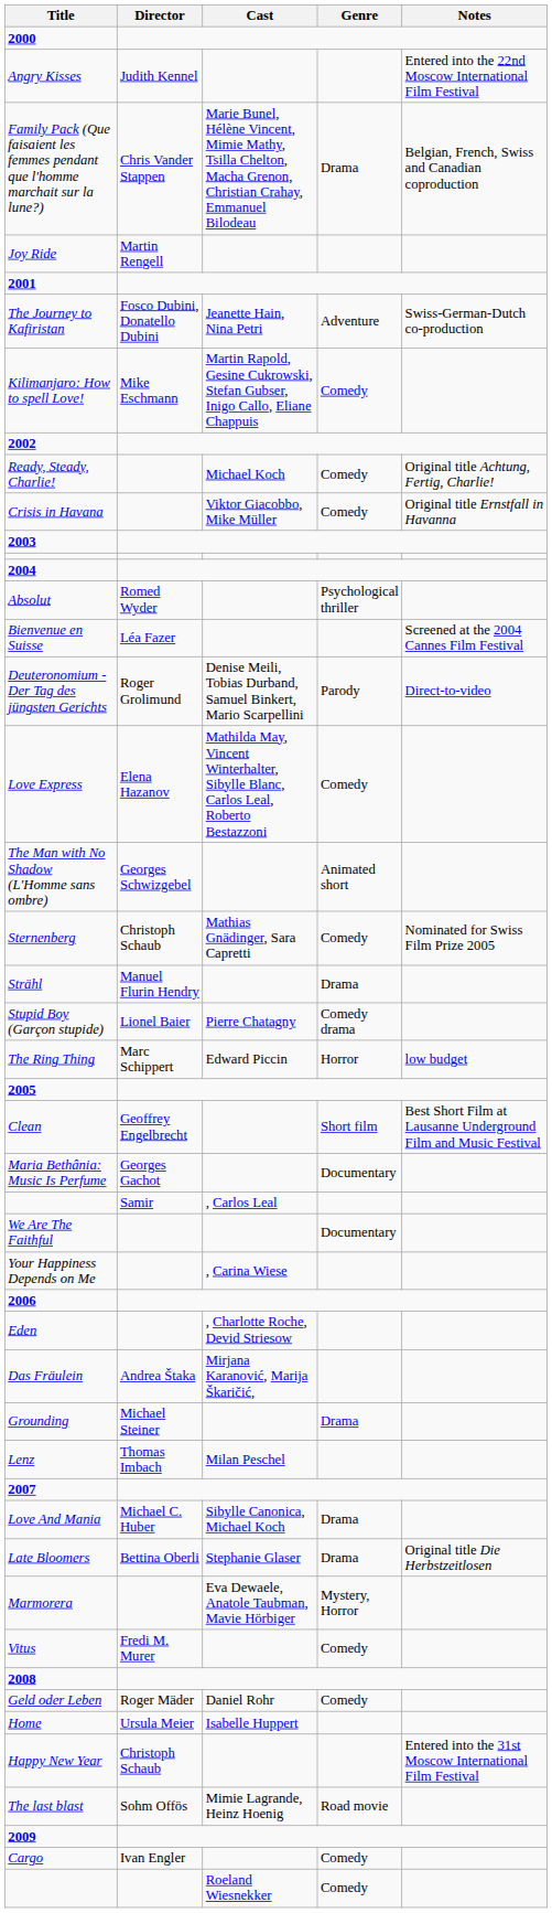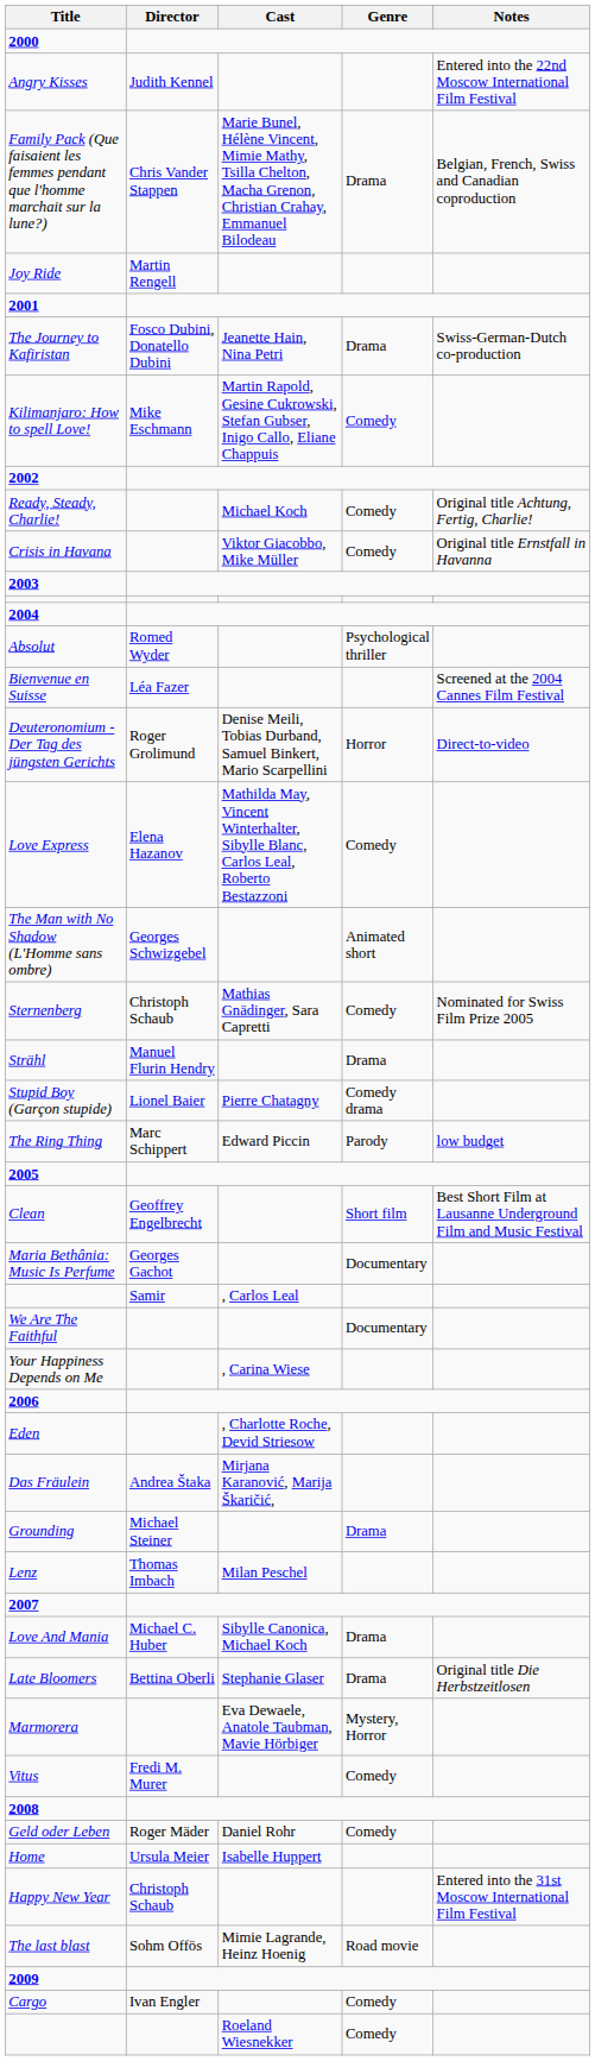 <table class="wikitable" style="width:100%;">
 <tr>
 <th style="width:21%;">Title</th>
 <th style="width:16%;">Director</th>
 <th style="width:22%;">Cast</th>
 <th style="width:13%;">Genre</th>
 <th style="width:28%;">Notes</th>
 </tr>
 <tr>
 <td><strong><a href='#'>2000</a></strong></td>
 </tr>
 <tr>
 <td><em><a href='#'>Angry Kisses</a></em></td>
 <td><a href='#'>Judith Kennel</a></td>
 <td></td>
 <td></td>
 <td>Entered into the <a href='#'>22nd Moscow International Film Festival</a></td>
 </tr>
 <tr>
 <td><em><a href='#'>Family Pack</a> (Que faisaient les femmes pendant que l'homme marchait sur la lune?)</em></td>
 <td><a href='#'>Chris Vander Stappen</a></td>
 <td><a href='#'>Marie Bunel</a>, <a href='#'>Hélène Vincent</a>, <a href='#'>Mimie Mathy</a>, <a href='#'>Tsilla Chelton</a>, <a href='#'>Macha Grenon</a>, <a href='#'>Christian Crahay</a>, <a href='#'>Emmanuel Bilodeau</a></td>
 <td>Drama</td>
 <td>Belgian, French, Swiss and Canadian coproduction</td>
 </tr>
 <tr>
 <td><em><a href='#'>Joy Ride</a></em></td>
 <td><a href='#'>Martin Rengell</a></td>
 <td></td>
 <td></td>
 <td></td>
 </tr>
 <tr>
 <td><strong><a href='#'>2001</a></strong></td>
 </tr>
 <tr>
 <td><em><a href='#'>The Journey to Kafiristan</a></em></td>
 <td><a href='#'>Fosco Dubini</a>, <a href='#'>Donatello Dubini</a></td>
 <td><a href='#'>Jeanette Hain</a>, <a href='#'>Nina Petri</a></td>
-<td>Adventure</td>
+<td>Drama</td>
 <td>Swiss-German-Dutch co-production</td>
 </tr>
 <tr>
 <td><em><a href='#'>Kilimanjaro: How to spell Love!</a></em></td>
 <td><a href='#'>Mike Eschmann</a></td>
 <td><a href='#'>Martin Rapold</a>, <a href='#'>Gesine Cukrowski</a>, <a href='#'>Stefan Gubser</a>, <a href='#'>Inigo Callo</a>, <a href='#'>Eliane Chappuis</a></td>
 <td><a href='#'>Comedy</a></td>
 <td></td>
 </tr>
 <tr>
 <td><strong><a href='#'>2002</a></strong></td>
 </tr>
 <tr>
 <td><em><a href='#'>Ready, Steady, Charlie!</a></em></td>
 <td></td>
 <td><a href='#'>Michael Koch</a></td>
 <td>Comedy</td>
 <td>Original title <em>Achtung, Fertig, Charlie!</em></td>
 </tr>
 <tr>
 <td><em><a href='#'>Crisis in Havana</a></em></td>
 <td></td>
 <td><a href='#'>Viktor Giacobbo</a>, <a href='#'>Mike Müller</a></td>
 <td>Comedy</td>
 <td>Original title <em>Ernstfall in Havanna</em></td>
 </tr>
 <tr>
 <td><strong><a href='#'>2003</a></strong></td>
 </tr>
 <tr>
 <td></td>
 <td></td>
 <td></td>
 <td></td>
 <td></td>
 </tr>
 <tr>
 <td><strong><a href='#'>2004</a></strong></td>
 </tr>
 <tr>
 <td><em><a href='#'>Absolut</a></em></td>
 <td><a href='#'>Romed Wyder</a></td>
 <td></td>
 <td>Psychological thriller</td>
 <td></td>
 </tr>
 <tr>
 <td><em><a href='#'>Bienvenue en Suisse</a></em></td>
 <td><a href='#'>Léa Fazer</a></td>
 <td></td>
 <td></td>
 <td>Screened at the <a href='#'>2004 Cannes Film Festival</a></td>
 </tr>
 <tr>
 <td><em><a href='#'>Deuteronomium - Der Tag des jüngsten Gerichts</a></em></td>
 <td>Roger Grolimund</td>
 <td>Denise Meili, Tobias Durband, Samuel Binkert, Mario Scarpellini</td>
-<td>Parody</td>
+<td>Horror</td>
 <td><a href='#'>Direct-to-video</a></td>
 </tr>
 <tr>
 <td><em><a href='#'>Love Express</a></em></td>
 <td><a href='#'>Elena Hazanov</a></td>
 <td><a href='#'>Mathilda May</a>, <a href='#'>Vincent Winterhalter</a>, <a href='#'>Sibylle Blanc</a>, <a href='#'>Carlos Leal</a>, <a href='#'>Roberto Bestazzoni</a></td>
 <td>Comedy</td>
 <td></td>
 </tr>
 <tr>
 <td><em><a href='#'>The Man with No Shadow</a> (L'Homme sans ombre)</em></td>
 <td><a href='#'>Georges Schwizgebel</a></td>
 <td></td>
 <td>Animated short</td>
 <td></td>
 </tr>
 <tr>
 <td><em><a href='#'>Sternenberg</a></em></td>
 <td>Christoph Schaub</td>
 <td><a href='#'>Mathias Gnädinger</a>, Sara Capretti</td>
 <td>Comedy</td>
 <td>Nominated for Swiss Film Prize 2005</td>
 </tr>
 <tr>
 <td><em><a href='#'>Strähl</a></em></td>
 <td><a href='#'>Manuel Flurin Hendry</a></td>
 <td></td>
 <td>Drama</td>
 <td></td>
 </tr>
 <tr>
 <td><em><a href='#'>Stupid Boy</a> (Garçon stupide)</em></td>
 <td><a href='#'>Lionel Baier</a></td>
 <td><a href='#'>Pierre Chatagny</a></td>
 <td>Comedy drama</td>
 <td></td>
 </tr>
 <tr>
 <td><em><a href='#'>The Ring Thing</a></em></td>
 <td>Marc Schippert</td>
 <td>Edward Piccin</td>
-<td>Horror</td>
+<td>Parody</td>
 <td><a href='#'>low budget</a></td>
 </tr>
 <tr>
 <td><strong><a href='#'>2005</a></strong></td>
 </tr>
 <tr>
 <td><em><a href='#'>Clean</a></em></td>
 <td><a href='#'>Geoffrey Engelbrecht</a></td>
 <td></td>
 <td><a href='#'>Short film</a></td>
 <td>Best Short Film at <a href='#'>Lausanne Underground Film and Music Festival</a></td>
 </tr>
 <tr>
 <td><em><a href='#'>Maria Bethânia: Music Is Perfume</a></em></td>
 <td><a href='#'>Georges Gachot</a></td>
 <td></td>
 <td>Documentary</td>
 <td></td>
 </tr>
 <tr>
 <td><em></em></td>
 <td><a href='#'>Samir</a></td>
 <td>, <a href='#'>Carlos Leal</a></td>
 <td></td>
 <td></td>
 </tr>
 <tr>
 <td><em><a href='#'>We Are The Faithful</a></em></td>
 <td></td>
 <td></td>
 <td>Documentary</td>
 <td></td>
 </tr>
 <tr>
 <td><em>Your Happiness Depends on Me</em></td>
 <td></td>
 <td>, <a href='#'>Carina Wiese</a></td>
 <td></td>
 <td></td>
 </tr>
 <tr>
 <td><strong><a href='#'>2006</a></strong></td>
 </tr>
 <tr>
 <td><em><a href='#'>Eden</a></em></td>
 <td></td>
 <td>, <a href='#'>Charlotte Roche</a>, <a href='#'>Devid Striesow</a></td>
 <td></td>
 <td></td>
 </tr>
 <tr>
 <td><em><a href='#'>Das Fräulein</a></em></td>
 <td><a href='#'>Andrea Štaka</a></td>
 <td><a href='#'>Mirjana Karanović</a>, <a href='#'>Marija Škaričić</a>, </td>
 <td></td>
 <td></td>
 </tr>
 <tr>
 <td><em><a href='#'>Grounding</a></em></td>
 <td><a href='#'>Michael Steiner</a></td>
 <td></td>
 <td><a href='#'>Drama</a></td>
 <td></td>
 </tr>
 <tr>
 <td><em><a href='#'>Lenz</a></em></td>
 <td><a href='#'>Thomas Imbach</a></td>
 <td><a href='#'>Milan Peschel</a></td>
 <td></td>
 <td></td>
 </tr>
 <tr>
 <td><strong><a href='#'>2007</a></strong></td>
 </tr>
 <tr>
 <td><em><a href='#'>Love And Mania</a></em></td>
 <td><a href='#'>Michael C. Huber</a></td>
 <td><a href='#'>Sibylle Canonica</a>, <a href='#'>Michael Koch</a></td>
 <td>Drama</td>
 <td></td>
 </tr>
 <tr>
 <td><em><a href='#'>Late Bloomers</a></em></td>
 <td><a href='#'>Bettina Oberli</a></td>
 <td><a href='#'>Stephanie Glaser</a></td>
 <td>Drama</td>
 <td>Original title <em>Die Herbstzeitlosen</em></td>
 </tr>
 <tr>
 <td><em><a href='#'>Marmorera</a></em></td>
 <td></td>
 <td>Eva Dewaele, <a href='#'>Anatole Taubman</a>, <a href='#'>Mavie Hörbiger</a></td>
 <td>Mystery, Horror</td>
 <td></td>
 </tr>
 <tr>
 <td><em><a href='#'>Vitus</a></em></td>
 <td><a href='#'>Fredi M. Murer</a></td>
 <td></td>
 <td>Comedy</td>
 <td></td>
 </tr>
 <tr>
 <td><strong><a href='#'>2008</a></strong></td>
 </tr>
 <tr>
 <td><em><a href='#'>Geld oder Leben</a></em></td>
 <td>Roger Mäder</td>
 <td>Daniel Rohr</td>
 <td>Comedy</td>
 <td></td>
 </tr>
 <tr>
 <td><em><a href='#'>Home</a></em></td>
 <td><a href='#'>Ursula Meier</a></td>
 <td><a href='#'>Isabelle Huppert</a></td>
 <td></td>
 <td></td>
 </tr>
 <tr>
 <td><em><a href='#'>Happy New Year</a></em></td>
 <td><a href='#'>Christoph Schaub</a></td>
 <td></td>
 <td></td>
 <td>Entered into the <a href='#'>31st Moscow International Film Festival</a></td>
 </tr>
 <tr>
 <td><em><a href='#'>The last blast</a></em></td>
 <td>Sohm Offös</td>
 <td>Mimie Lagrande, Heinz Hoenig</td>
 <td>Road movie</td>
 <td></td>
 </tr>
 <tr>
 <td><strong><a href='#'>2009</a></strong></td>
 </tr>
 <tr>
 <td><em><a href='#'>Cargo</a></em></td>
 <td>Ivan Engler</td>
 <td></td>
 <td>Comedy</td>
 <td></td>
 </tr>
 <tr>
 <td><em></em></td>
 <td></td>
 <td><a href='#'>Roeland Wiesnekker</a></td>
 <td>Comedy</td>
 <td></td>
 </tr>
 </table>
